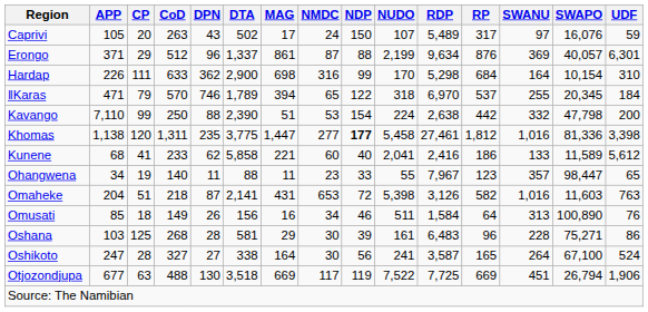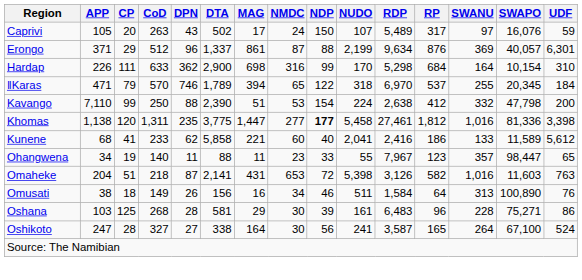 <table class=wikitable style=text-align:right>
 <tr>
 <th width=100>Region</th>
 <th><a href='#'>APP</a></th>
 <th><a href='#'>CP</a></th>
 <th><a href='#'>CoD</a></th>
 <th><a href='#'>DPN</a></th>
 <th><a href='#'>DTA</a></th>
 <th><a href='#'>MAG</a></th>
 <th><a href='#'>NMDC</a></th>
 <th><a href='#'>NDP</a></th>
 <th><a href='#'>NUDO</a></th>
 <th><a href='#'>RDP</a></th>
 <th><a href='#'>RP</a></th>
 <th><a href='#'>SWANU</a></th>
 <th><a href='#'>SWAPO</a></th>
 <th><a href='#'>UDF</a></th>
 </tr>
 <tr>
 <td align=left><a href='#'>Caprivi</a></td>
 <td>105</td>
 <td>20</td>
 <td>263</td>
 <td>43</td>
 <td>502</td>
 <td>17</td>
 <td>24</td>
 <td>150</td>
 <td>107</td>
 <td>5,489</td>
 <td>317</td>
 <td>97</td>
 <td>16,076</td>
 <td>59</td>
 </tr>
 <tr>
 <td align=left><a href='#'>Erongo</a></td>
 <td>371</td>
 <td>29</td>
 <td>512</td>
 <td>96</td>
 <td>1,337</td>
 <td>861</td>
 <td>87</td>
 <td>88</td>
 <td>2,199</td>
 <td>9,634</td>
 <td>876</td>
 <td>369</td>
 <td>40,057</td>
 <td>6,301</td>
 </tr>
 <tr>
 <td align=left><a href='#'>Hardap</a></td>
 <td>226</td>
 <td>111</td>
 <td>633</td>
 <td>362</td>
 <td>2,900</td>
 <td>698</td>
 <td>316</td>
 <td>99</td>
 <td>170</td>
 <td>5,298</td>
 <td>684</td>
 <td>164</td>
 <td>10,154</td>
 <td>310</td>
 </tr>
 <tr>
 <td align=left><a href='#'>ǁKaras</a></td>
 <td>471</td>
 <td>79</td>
 <td>570</td>
 <td>746</td>
 <td>1,789</td>
 <td>394</td>
 <td>65</td>
 <td>122</td>
 <td>318</td>
 <td>6,970</td>
 <td>537</td>
 <td>255</td>
 <td>20,345</td>
 <td>184</td>
 </tr>
 <tr>
 <td align=left><a href='#'>Kavango</a></td>
 <td>7,110</td>
 <td>99</td>
 <td>250</td>
 <td>88</td>
 <td>2,390</td>
 <td>51</td>
 <td>53</td>
 <td>154</td>
 <td>224</td>
 <td>2,638</td>
-<td>442</td>
+<td>412</td>
 <td>332</td>
 <td>47,798</td>
 <td>200</td>
 </tr>
 <tr>
 <td align=left><a href='#'>Khomas</a></td>
 <td>1,138</td>
 <td>120</td>
 <td>1,311</td>
 <td>235</td>
 <td>3,775</td>
 <td>1,447</td>
 <td>277</td>
 <td><strong>177</strong></td>
 <td>5,458</td>
 <td>27,461</td>
 <td>1,812</td>
 <td>1,016</td>
 <td>81,336</td>
 <td>3,398</td>
 </tr>
 <tr>
 <td align=left><a href='#'>Kunene</a></td>
 <td>68</td>
 <td>41</td>
 <td>233</td>
 <td>62</td>
 <td>5,858</td>
 <td>221</td>
 <td>60</td>
 <td>40</td>
 <td>2,041</td>
 <td>2,416</td>
 <td>186</td>
 <td>133</td>
 <td>11,589</td>
 <td>5,612</td>
 </tr>
 <tr>
 <td align=left><a href='#'>Ohangwena</a></td>
 <td>34</td>
 <td>19</td>
 <td>140</td>
 <td>11</td>
 <td>88</td>
 <td>11</td>
 <td>23</td>
 <td>33</td>
 <td>55</td>
 <td>7,967</td>
 <td>123</td>
 <td>357</td>
 <td>98,447</td>
 <td>65</td>
 </tr>
 <tr>
 <td align=left><a href='#'>Omaheke</a></td>
 <td>204</td>
 <td>51</td>
 <td>218</td>
 <td>87</td>
 <td>2,141</td>
 <td>431</td>
 <td>653</td>
 <td>72</td>
 <td>5,398</td>
 <td>3,126</td>
 <td>582</td>
 <td>1,016</td>
 <td>11,603</td>
 <td>763</td>
 </tr>
 <tr>
 <td align=left><a href='#'>Omusati</a></td>
-<td>85</td>
+<td>38</td>
 <td>18</td>
 <td>149</td>
 <td>26</td>
 <td>156</td>
 <td>16</td>
 <td>34</td>
 <td>46</td>
 <td>511</td>
 <td>1,584</td>
 <td>64</td>
 <td>313</td>
 <td>100,890</td>
 <td>76</td>
 </tr>
 <tr>
 <td align=left><a href='#'>Oshana</a></td>
 <td>103</td>
 <td>125</td>
 <td>268</td>
 <td>28</td>
 <td>581</td>
 <td>29</td>
 <td>30</td>
 <td>39</td>
 <td>161</td>
 <td>6,483</td>
 <td>96</td>
 <td>228</td>
 <td>75,271</td>
 <td>86</td>
 </tr>
 <tr>
 <td align=left><a href='#'>Oshikoto</a></td>
 <td>247</td>
 <td>28</td>
 <td>327</td>
 <td>27</td>
 <td>338</td>
 <td>164</td>
 <td>30</td>
 <td>56</td>
 <td>241</td>
 <td>3,587</td>
 <td>165</td>
 <td>264</td>
 <td>67,100</td>
 <td>524</td>
 </tr>
 <tr>
-<td align=left><a href='#'>Otjozondjupa</a></td>
-<td>677</td>
-<td>63</td>
-<td>488</td>
-<td>130</td>
-<td>3,518</td>
-<td>669</td>
-<td>117</td>
-<td>119</td>
-<td>7,522</td>
-<td>7,725</td>
-<td>669</td>
-<td>451</td>
-<td>26,794</td>
-<td>1,906</td>
-</tr>
-<tr>
 <td align=left colspan=15>Source: The Namibian</td>
 </tr>
 </table>
